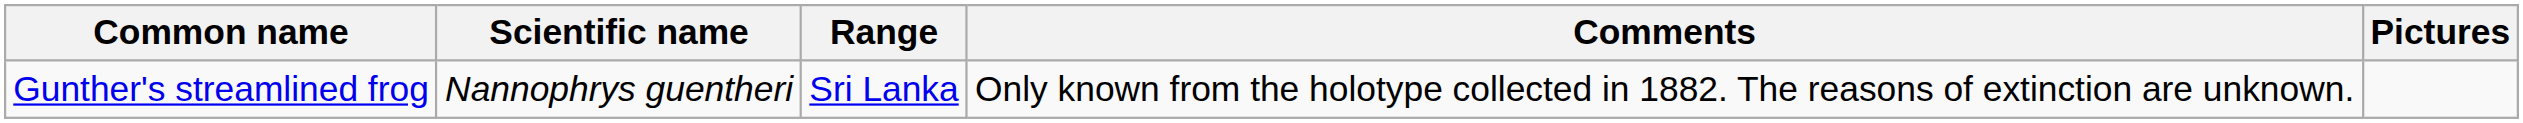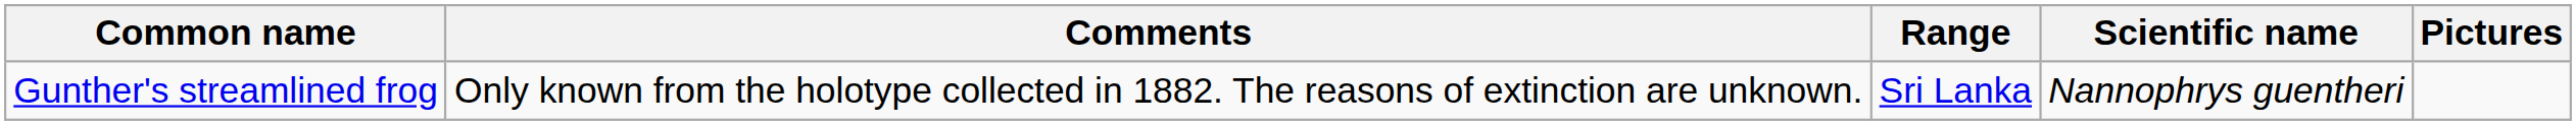 <table class="wikitable sortable">
 <tr>
 <th>Common name</th>
+<th class="unsortable">Comments</th>
+<th>Range</th>
 <th>Scientific name</th>
-<th>Range</th>
-<th class="unsortable">Comments</th>
 <th class="unsortable">Pictures</th>
 </tr>
 <tr>
 <td><a href='#'>Gunther's streamlined frog</a></td>
+<td>Only known from the holotype collected in 1882. The reasons of extinction are unknown.</td>
+<td><a href='#'>Sri Lanka</a></td>
 <td><em>Nannophrys guentheri</em></td>
-<td><a href='#'>Sri Lanka</a></td>
-<td>Only known from the holotype collected in 1882. The reasons of extinction are unknown.</td>
 <td></td>
 </tr>
 </table>
